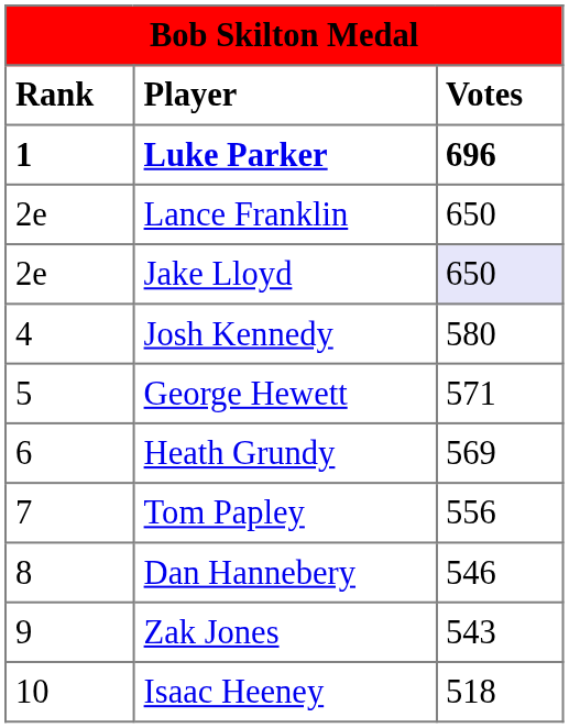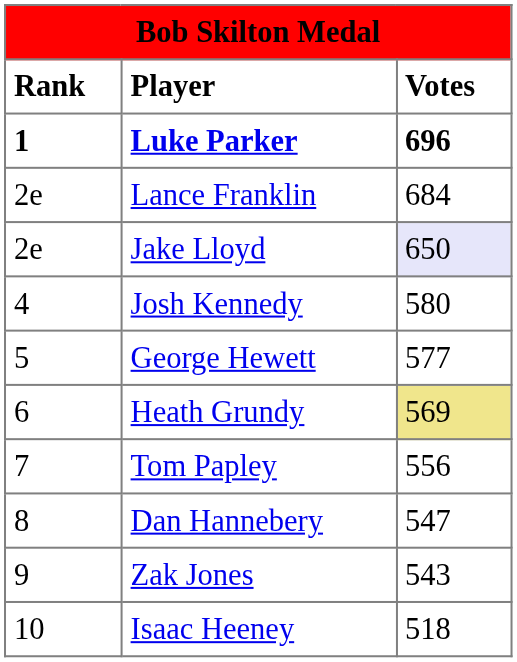 <table border="1" cellpadding="4" cellspacing="0"  style="text-align:left; font-size:95%; border-collapse:collapse; width:20%;">
 <tr style="background:#FF0000; text-align:center;">
 <th colspan="3"><span>Bob Skilton Medal</span></th>
 </tr>
 <tr>
 <th>Rank</th>
 <th>Player</th>
 <th>Votes</th>
 </tr>
 <tr>
 <td><strong>1</strong></td>
 <td><strong><a href='#'>Luke Parker</a></strong></td>
 <td><strong>696</strong></td>
 </tr>
 <tr>
 <td>2e</td>
 <td><a href='#'>Lance Franklin</a></td>
-<td>650</td>
+<td>684</td>
 </tr>
 <tr>
 <td>2e</td>
 <td><a href='#'>Jake Lloyd</a></td>
 <td style="background: lavender;">650</td>
 </tr>
 <tr>
 <td>4</td>
 <td><a href='#'>Josh Kennedy</a></td>
 <td>580</td>
 </tr>
 <tr>
 <td>5</td>
 <td><a href='#'>George Hewett</a></td>
-<td>571</td>
+<td>577</td>
 </tr>
 <tr>
 <td>6</td>
 <td><a href='#'>Heath Grundy</a></td>
-<td>569</td>
+<td style="background: khaki;">569</td>
 </tr>
 <tr>
 <td>7</td>
 <td><a href='#'>Tom Papley</a></td>
 <td>556</td>
 </tr>
 <tr>
 <td>8</td>
 <td><a href='#'>Dan Hannebery</a></td>
-<td>546</td>
+<td>547</td>
 </tr>
 <tr>
 <td>9</td>
 <td><a href='#'>Zak Jones</a></td>
 <td>543</td>
 </tr>
 <tr>
 <td>10</td>
 <td><a href='#'>Isaac Heeney</a></td>
 <td>518</td>
 </tr>
 </table>
